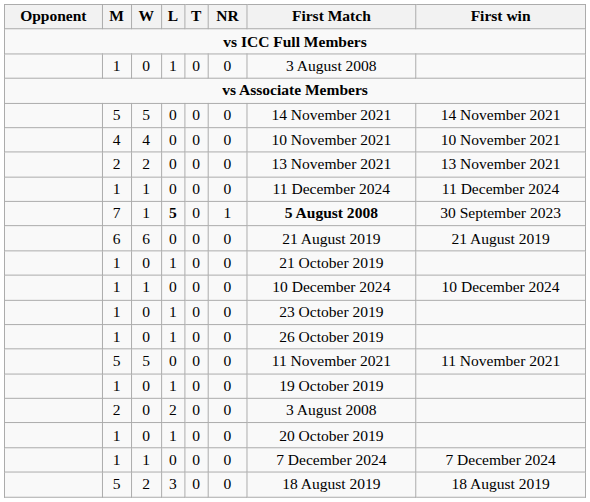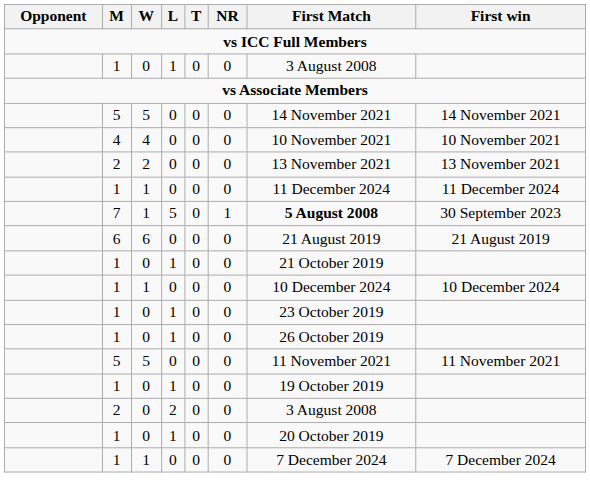 <table class="wikitable" style="text-align: center; width: 600px;">
 <tr>
 <th>Opponent</th>
 <th>M</th>
 <th>W</th>
 <th>L</th>
 <th>T</th>
 <th>NR</th>
 <th>First Match</th>
 <th>First win</th>
 </tr>
 <tr>
 <td colspan="8"><strong>vs ICC Full Members</strong></td>
 </tr>
 <tr>
 <td align="left"></td>
 <td>1</td>
 <td>0</td>
 <td>1</td>
 <td>0</td>
 <td>0</td>
 <td>3 August 2008</td>
 <td></td>
 </tr>
 <tr>
 <td colspan="8" align="center"><strong>vs Associate Members</strong></td>
 </tr>
 <tr>
 <td align="left"></td>
 <td>5</td>
 <td>5</td>
 <td>0</td>
 <td>0</td>
 <td>0</td>
 <td>14 November 2021</td>
 <td>14 November 2021</td>
 </tr>
 <tr>
 <td align="left"></td>
 <td>4</td>
 <td>4</td>
 <td>0</td>
 <td>0</td>
 <td>0</td>
 <td>10 November 2021</td>
 <td>10 November 2021</td>
 </tr>
 <tr>
 <td align="left"></td>
 <td>2</td>
 <td>2</td>
 <td>0</td>
 <td>0</td>
 <td>0</td>
 <td>13 November 2021</td>
 <td>13 November 2021</td>
 </tr>
 <tr>
 <td align="left"></td>
 <td>1</td>
 <td>1</td>
 <td>0</td>
 <td>0</td>
 <td>0</td>
 <td>11 December 2024</td>
 <td>11 December 2024</td>
 </tr>
 <tr>
 <td align="left"></td>
 <td>7</td>
 <td>1</td>
-<td><strong>5</strong></td>
+<td>5</td>
 <td>0</td>
 <td>1</td>
 <td><strong>5 August 2008</strong></td>
 <td>30 September 2023</td>
 </tr>
 <tr>
 <td align="left"></td>
 <td>6</td>
 <td>6</td>
 <td>0</td>
 <td>0</td>
 <td>0</td>
 <td>21 August 2019</td>
 <td>21 August 2019</td>
 </tr>
 <tr>
 <td align="left"></td>
 <td>1</td>
 <td>0</td>
 <td>1</td>
 <td>0</td>
 <td>0</td>
 <td>21 October 2019</td>
 <td></td>
 </tr>
 <tr>
 <td align="left"></td>
 <td>1</td>
 <td>1</td>
 <td>0</td>
 <td>0</td>
 <td>0</td>
 <td>10 December 2024</td>
 <td>10 December 2024</td>
 </tr>
 <tr>
 <td align="left"></td>
 <td>1</td>
 <td>0</td>
 <td>1</td>
 <td>0</td>
 <td>0</td>
 <td>23 October 2019</td>
 <td></td>
 </tr>
 <tr>
 <td align="left"></td>
 <td>1</td>
 <td>0</td>
 <td>1</td>
 <td>0</td>
 <td>0</td>
 <td>26 October 2019</td>
 <td></td>
 </tr>
 <tr>
 <td align="left"></td>
 <td>5</td>
 <td>5</td>
 <td>0</td>
 <td>0</td>
 <td>0</td>
 <td>11 November 2021</td>
 <td>11 November 2021</td>
 </tr>
 <tr>
 <td align="left"></td>
 <td>1</td>
 <td>0</td>
 <td>1</td>
 <td>0</td>
 <td>0</td>
 <td>19 October 2019</td>
 <td></td>
 </tr>
 <tr>
 <td align="left"></td>
 <td>2</td>
 <td>0</td>
 <td>2</td>
 <td>0</td>
 <td>0</td>
 <td>3 August 2008</td>
 <td></td>
 </tr>
 <tr>
 <td align="left"></td>
 <td>1</td>
 <td>0</td>
 <td>1</td>
 <td>0</td>
 <td>0</td>
 <td>20 October 2019</td>
 <td></td>
 </tr>
 <tr>
 <td align="left"></td>
 <td>1</td>
 <td>1</td>
 <td>0</td>
 <td>0</td>
 <td>0</td>
 <td>7 December 2024</td>
 <td>7 December 2024</td>
 </tr>
-<tr>
-<td align="left"></td>
-<td>5</td>
-<td>2</td>
-<td>3</td>
-<td>0</td>
-<td>0</td>
-<td>18 August 2019</td>
-<td>18 August 2019</td>
-</tr>
 </table>
